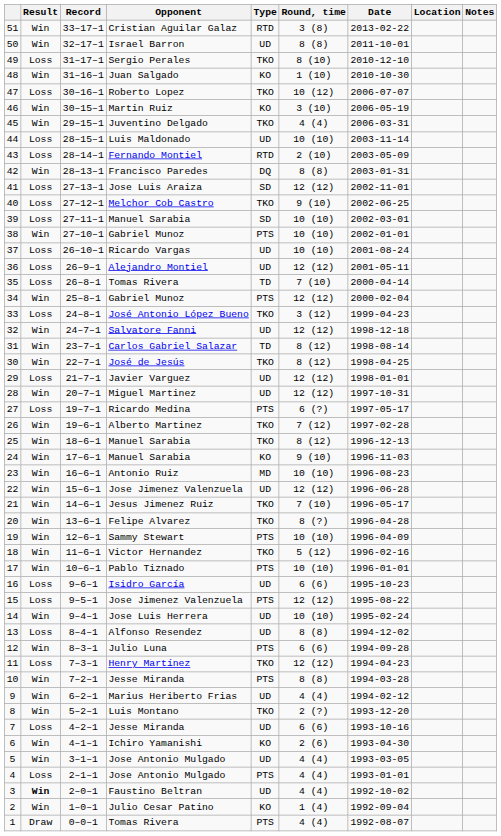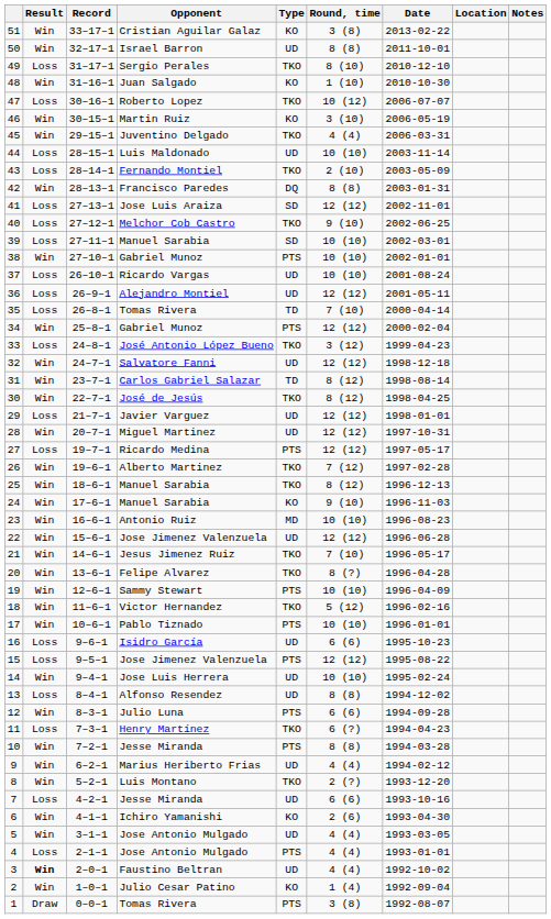 <table class=wikitable style=text-align:center>
 <tr>
 <th></th>
 <th>Result</th>
 <th>Record</th>
 <th>Opponent</th>
 <th>Type</th>
 <th>Round, time</th>
 <th>Date</th>
 <th>Location</th>
 <th>Notes</th>
 </tr>
 <tr>
 <td>51</td>
 <td>Win</td>
 <td>33–17–1</td>
 <td align=left>Cristian Aguilar Galaz</td>
-<td>RTD</td>
+<td>KO</td>
 <td>3 (8)</td>
 <td>2013-02-22</td>
 <td align=left></td>
 <td align=left></td>
 </tr>
 <tr>
 <td>50</td>
 <td>Win</td>
 <td>32–17–1</td>
 <td align=left>Israel Barron</td>
 <td>UD</td>
 <td>8 (8)</td>
 <td>2011-10-01</td>
 <td align=left></td>
 <td align=left></td>
 </tr>
 <tr>
 <td>49</td>
 <td>Loss</td>
 <td>31–17–1</td>
 <td align=left>Sergio Perales</td>
 <td>TKO</td>
 <td>8 (10)</td>
 <td>2010-12-10</td>
 <td align=left></td>
 <td align=left></td>
 </tr>
 <tr>
 <td>48</td>
 <td>Win</td>
 <td>31–16–1</td>
 <td align=left>Juan Salgado</td>
 <td>KO</td>
 <td>1 (10)</td>
 <td>2010-10-30</td>
 <td align=left></td>
 <td align=left></td>
 </tr>
 <tr>
 <td>47</td>
 <td>Loss</td>
 <td>30–16–1</td>
 <td align=left>Roberto Lopez</td>
 <td>TKO</td>
 <td>10 (12)</td>
 <td>2006-07-07</td>
 <td align=left></td>
 <td align=left></td>
 </tr>
 <tr>
 <td>46</td>
 <td>Win</td>
 <td>30–15–1</td>
 <td align=left>Martin Ruiz</td>
 <td>KO</td>
 <td>3 (10)</td>
 <td>2006-05-19</td>
 <td align=left></td>
 <td align=left></td>
 </tr>
 <tr>
 <td>45</td>
 <td>Win</td>
 <td>29–15–1</td>
 <td align=left>Juventino Delgado</td>
 <td>TKO</td>
 <td>4 (4)</td>
 <td>2006-03-31</td>
 <td align=left></td>
 <td align=left></td>
 </tr>
 <tr>
 <td>44</td>
 <td>Loss</td>
 <td>28–15–1</td>
 <td align=left>Luis Maldonado</td>
 <td>UD</td>
 <td>10 (10)</td>
 <td>2003-11-14</td>
 <td align=left></td>
 <td align=left></td>
 </tr>
 <tr>
 <td>43</td>
 <td>Loss</td>
 <td>28–14–1</td>
 <td align=left><a href='#'>Fernando Montiel</a></td>
-<td>RTD</td>
+<td>TKO</td>
 <td>2 (10)</td>
 <td>2003-05-09</td>
 <td align=left></td>
 <td align=left></td>
 </tr>
 <tr>
 <td>42</td>
 <td>Win</td>
 <td>28–13–1</td>
 <td align=left>Francisco Paredes</td>
 <td>DQ</td>
 <td>8 (8)</td>
 <td>2003-01-31</td>
 <td align=left></td>
 <td align=left></td>
 </tr>
 <tr>
 <td>41</td>
 <td>Loss</td>
 <td>27–13–1</td>
 <td align=left>Jose Luis Araiza</td>
 <td>SD</td>
 <td>12 (12)</td>
 <td>2002-11-01</td>
 <td align=left></td>
 <td align=left></td>
 </tr>
 <tr>
 <td>40</td>
 <td>Loss</td>
 <td>27–12–1</td>
 <td align=left><a href='#'>Melchor Cob Castro</a></td>
 <td>TKO</td>
 <td>9 (10)</td>
 <td>2002-06-25</td>
 <td align=left></td>
 <td align=left></td>
 </tr>
 <tr>
 <td>39</td>
 <td>Loss</td>
 <td>27–11–1</td>
 <td align=left>Manuel Sarabia</td>
 <td>SD</td>
 <td>10 (10)</td>
 <td>2002-03-01</td>
 <td align=left></td>
 <td align=left></td>
 </tr>
 <tr>
 <td>38</td>
 <td>Win</td>
 <td>27–10–1</td>
 <td align=left>Gabriel Munoz</td>
 <td>PTS</td>
 <td>10 (10)</td>
 <td>2002-01-01</td>
 <td align=left></td>
 <td align=left></td>
 </tr>
 <tr>
 <td>37</td>
 <td>Loss</td>
 <td>26–10–1</td>
 <td align=left>Ricardo Vargas</td>
 <td>UD</td>
 <td>10 (10)</td>
 <td>2001-08-24</td>
 <td align=left></td>
 <td align=left></td>
 </tr>
 <tr>
 <td>36</td>
 <td>Loss</td>
 <td>26–9–1</td>
 <td align=left><a href='#'>Alejandro Montiel</a></td>
 <td>UD</td>
 <td>12 (12)</td>
 <td>2001-05-11</td>
 <td align=left></td>
 <td align=left></td>
 </tr>
 <tr>
 <td>35</td>
 <td>Loss</td>
 <td>26–8–1</td>
 <td align=left>Tomas Rivera</td>
 <td>TD</td>
 <td>7 (10)</td>
 <td>2000-04-14</td>
 <td align=left></td>
 <td align=left></td>
 </tr>
 <tr>
 <td>34</td>
 <td>Win</td>
 <td>25–8–1</td>
 <td align=left>Gabriel Munoz</td>
 <td>PTS</td>
 <td>12 (12)</td>
 <td>2000-02-04</td>
 <td align=left></td>
 <td align=left></td>
 </tr>
 <tr>
 <td>33</td>
 <td>Loss</td>
 <td>24–8–1</td>
 <td align=left><a href='#'>José Antonio López Bueno</a></td>
 <td>TKO</td>
 <td>3 (12)</td>
 <td>1999-04-23</td>
 <td align=left></td>
 <td align=left></td>
 </tr>
 <tr>
 <td>32</td>
 <td>Win</td>
 <td>24–7–1</td>
 <td align=left><a href='#'>Salvatore Fanni</a></td>
 <td>UD</td>
 <td>12 (12)</td>
 <td>1998-12-18</td>
 <td align=left></td>
 <td align=left></td>
 </tr>
 <tr>
 <td>31</td>
 <td>Win</td>
 <td>23–7–1</td>
 <td align=left><a href='#'>Carlos Gabriel Salazar</a></td>
 <td>TD</td>
 <td>8 (12)</td>
 <td>1998-08-14</td>
 <td align=left></td>
 <td align=left></td>
 </tr>
 <tr>
 <td>30</td>
 <td>Win</td>
 <td>22–7–1</td>
 <td align=left><a href='#'>José de Jesús</a></td>
 <td>TKO</td>
 <td>8 (12)</td>
 <td>1998-04-25</td>
 <td align=left></td>
 <td align=left></td>
 </tr>
 <tr>
 <td>29</td>
 <td>Loss</td>
 <td>21–7–1</td>
 <td align=left>Javier Varguez</td>
 <td>UD</td>
 <td>12 (12)</td>
 <td>1998-01-01</td>
 <td align=left></td>
 <td align=left></td>
 </tr>
 <tr>
 <td>28</td>
 <td>Win</td>
 <td>20–7–1</td>
 <td align=left>Miguel Martinez</td>
 <td>UD</td>
 <td>12 (12)</td>
 <td>1997-10-31</td>
 <td align=left></td>
 <td align=left></td>
 </tr>
 <tr>
 <td>27</td>
 <td>Loss</td>
 <td>19–7–1</td>
 <td align=left>Ricardo Medina</td>
 <td>PTS</td>
-<td>6 (?)</td>
+<td>12 (12)</td>
 <td>1997-05-17</td>
 <td align=left></td>
 <td align=left></td>
 </tr>
 <tr>
 <td>26</td>
 <td>Win</td>
 <td>19–6–1</td>
 <td align=left>Alberto Martinez</td>
 <td>TKO</td>
 <td>7 (12)</td>
 <td>1997-02-28</td>
 <td align=left></td>
 <td align=left></td>
 </tr>
 <tr>
 <td>25</td>
 <td>Win</td>
 <td>18–6–1</td>
 <td align=left>Manuel Sarabia</td>
 <td>TKO</td>
 <td>8 (12)</td>
 <td>1996-12-13</td>
 <td align=left></td>
 <td align=left></td>
 </tr>
 <tr>
 <td>24</td>
 <td>Win</td>
 <td>17–6–1</td>
 <td align=left>Manuel Sarabia</td>
 <td>KO</td>
 <td>9 (10)</td>
 <td>1996-11-03</td>
 <td align=left></td>
 <td align=left></td>
 </tr>
 <tr>
 <td>23</td>
 <td>Win</td>
 <td>16–6–1</td>
 <td align=left>Antonio Ruiz</td>
 <td>MD</td>
 <td>10 (10)</td>
 <td>1996-08-23</td>
 <td align=left></td>
 <td align=left></td>
 </tr>
 <tr>
 <td>22</td>
 <td>Win</td>
 <td>15–6–1</td>
 <td align=left>Jose Jimenez Valenzuela</td>
 <td>UD</td>
 <td>12 (12)</td>
 <td>1996-06-28</td>
 <td align=left></td>
 <td align=left></td>
 </tr>
 <tr>
 <td>21</td>
 <td>Win</td>
 <td>14–6–1</td>
 <td align=left>Jesus Jimenez Ruiz</td>
 <td>TKO</td>
 <td>7 (10)</td>
 <td>1996-05-17</td>
 <td align=left></td>
 <td align=left></td>
 </tr>
 <tr>
 <td>20</td>
 <td>Win</td>
 <td>13–6–1</td>
 <td align=left>Felipe Alvarez</td>
 <td>TKO</td>
 <td>8 (?)</td>
 <td>1996-04-28</td>
 <td align=left></td>
 <td align=left></td>
 </tr>
 <tr>
 <td>19</td>
 <td>Win</td>
 <td>12–6–1</td>
 <td align=left>Sammy Stewart</td>
 <td>PTS</td>
 <td>10 (10)</td>
 <td>1996-04-09</td>
 <td align=left></td>
 <td align=left></td>
 </tr>
 <tr>
 <td>18</td>
 <td>Win</td>
 <td>11–6–1</td>
 <td align=left>Victor Hernandez</td>
 <td>TKO</td>
 <td>5 (12)</td>
 <td>1996-02-16</td>
 <td align=left></td>
 <td align=left></td>
 </tr>
 <tr>
 <td>17</td>
 <td>Win</td>
 <td>10–6–1</td>
 <td align=left>Pablo Tiznado</td>
 <td>PTS</td>
 <td>10 (10)</td>
 <td>1996-01-01</td>
 <td align=left></td>
 <td align=left></td>
 </tr>
 <tr>
 <td>16</td>
 <td>Loss</td>
 <td>9–6–1</td>
 <td align=left><a href='#'>Isidro García</a></td>
 <td>UD</td>
 <td>6 (6)</td>
 <td>1995-10-23</td>
 <td align=left></td>
 <td align=left></td>
 </tr>
 <tr>
 <td>15</td>
 <td>Loss</td>
 <td>9–5–1</td>
 <td align=left>Jose Jimenez Valenzuela</td>
 <td>PTS</td>
 <td>12 (12)</td>
 <td>1995-08-22</td>
 <td align=left></td>
 <td align=left></td>
 </tr>
 <tr>
 <td>14</td>
 <td>Win</td>
 <td>9–4–1</td>
 <td align=left>Jose Luis Herrera</td>
 <td>UD</td>
 <td>10 (10)</td>
 <td>1995-02-24</td>
 <td align=left></td>
 <td align=left></td>
 </tr>
 <tr>
 <td>13</td>
 <td>Loss</td>
 <td>8–4–1</td>
 <td align=left>Alfonso Resendez</td>
 <td>UD</td>
 <td>8 (8)</td>
 <td>1994-12-02</td>
 <td align=left></td>
 <td align=left></td>
 </tr>
 <tr>
 <td>12</td>
 <td>Win</td>
 <td>8–3–1</td>
 <td align=left>Julio Luna</td>
 <td>PTS</td>
 <td>6 (6)</td>
 <td>1994-09-28</td>
 <td align=left></td>
 <td align=left></td>
 </tr>
 <tr>
 <td>11</td>
 <td>Loss</td>
 <td>7–3–1</td>
 <td align=left><a href='#'>Henry Martínez</a></td>
 <td>TKO</td>
-<td>12 (12)</td>
+<td>6 (?)</td>
 <td>1994-04-23</td>
 <td align=left></td>
 <td align=left></td>
 </tr>
 <tr>
 <td>10</td>
 <td>Win</td>
 <td>7–2–1</td>
 <td align=left>Jesse Miranda</td>
 <td>PTS</td>
 <td>8 (8)</td>
 <td>1994-03-28</td>
 <td align=left></td>
 <td align=left></td>
 </tr>
 <tr>
 <td>9</td>
 <td>Win</td>
 <td>6–2–1</td>
 <td align=left>Marius Heriberto Frias</td>
 <td>UD</td>
 <td>4 (4)</td>
 <td>1994-02-12</td>
 <td align=left></td>
 <td align=left></td>
 </tr>
 <tr>
 <td>8</td>
 <td>Win</td>
 <td>5–2–1</td>
 <td align=left>Luis Montano</td>
 <td>TKO</td>
 <td>2 (?)</td>
 <td>1993-12-20</td>
 <td align=left></td>
 <td align=left></td>
 </tr>
 <tr>
 <td>7</td>
 <td>Loss</td>
 <td>4–2–1</td>
 <td align=left>Jesse Miranda</td>
 <td>UD</td>
 <td>6 (6)</td>
 <td>1993-10-16</td>
 <td align=left></td>
 <td align=left></td>
 </tr>
 <tr>
 <td>6</td>
 <td>Win</td>
 <td>4–1–1</td>
 <td align=left>Ichiro Yamanishi</td>
 <td>KO</td>
 <td>2 (6)</td>
 <td>1993-04-30</td>
 <td align=left></td>
 <td align=left></td>
 </tr>
 <tr>
 <td>5</td>
 <td>Win</td>
 <td>3–1–1</td>
 <td align=left>Jose Antonio Mulgado</td>
 <td>UD</td>
 <td>4 (4)</td>
 <td>1993-03-05</td>
 <td align=left></td>
 <td align=left></td>
 </tr>
 <tr>
 <td>4</td>
 <td>Loss</td>
 <td>2–1–1</td>
 <td align=left>Jose Antonio Mulgado</td>
 <td>PTS</td>
 <td>4 (4)</td>
 <td>1993-01-01</td>
 <td align=left></td>
 <td align=left></td>
 </tr>
 <tr>
 <td>3</td>
 <td><strong>Win</strong></td>
 <td>2–0–1</td>
 <td align=left>Faustino Beltran</td>
 <td>UD</td>
 <td>4 (4)</td>
 <td>1992-10-02</td>
 <td align=left></td>
 <td align=left></td>
 </tr>
 <tr>
 <td>2</td>
 <td>Win</td>
 <td>1–0–1</td>
 <td align=left>Julio Cesar Patino</td>
 <td>KO</td>
 <td>1 (4)</td>
 <td>1992-09-04</td>
 <td align=left></td>
 <td align=left></td>
 </tr>
 <tr>
 <td>1</td>
 <td>Draw</td>
 <td>0–0–1</td>
 <td align=left>Tomas Rivera</td>
 <td>PTS</td>
-<td>4 (4)</td>
+<td>3 (8)</td>
 <td>1992-08-07</td>
 <td align=left></td>
 <td align=left></td>
 </tr>
 </table>
